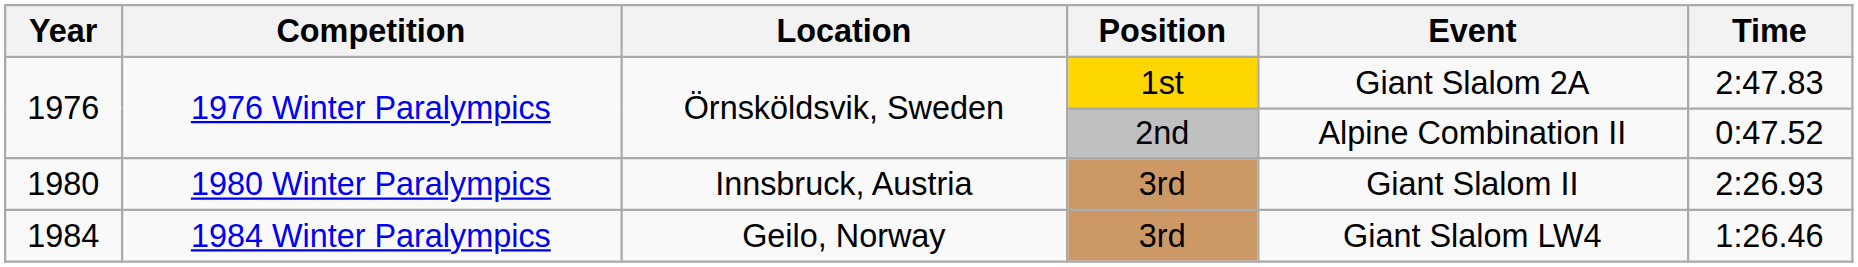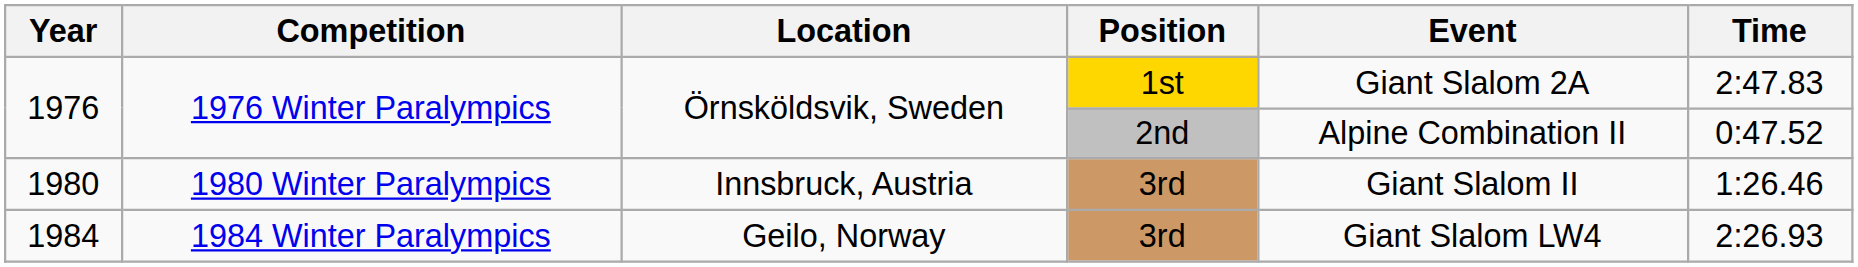 <table class="wikitable" width=65% style="font-size:90%; text-align:center;">
 <tr>
 <th>Year</th>
 <th>Competition</th>
 <th>Location</th>
 <th>Position</th>
 <th>Event</th>
 <th>Time</th>
 </tr>
 <tr>
 <td rowspan=2>1976</td>
 <td rowspan=2><a href='#'>1976 Winter Paralympics</a></td>
 <td rowspan=2>Örnsköldsvik, Sweden</td>
 <td bgcolor=gold>1st</td>
 <td>Giant Slalom 2A</td>
 <td>2:47.83</td>
 </tr>
 <tr>
 <td bgcolor=silver>2nd</td>
 <td>Alpine Combination II</td>
 <td>0:47.52</td>
 </tr>
 <tr>
 <td>1980</td>
 <td><a href='#'>1980 Winter Paralympics</a></td>
 <td>Innsbruck, Austria</td>
 <td bgcolor=cc9966>3rd</td>
 <td>Giant Slalom II</td>
-<td>2:26.93</td>
+<td>1:26.46</td>
 </tr>
 <tr>
 <td>1984</td>
 <td><a href='#'>1984 Winter Paralympics</a></td>
 <td>Geilo, Norway</td>
 <td bgcolor=cc9966>3rd</td>
 <td>Giant Slalom LW4</td>
-<td>1:26.46</td>
+<td>2:26.93</td>
 </tr>
 </table>
